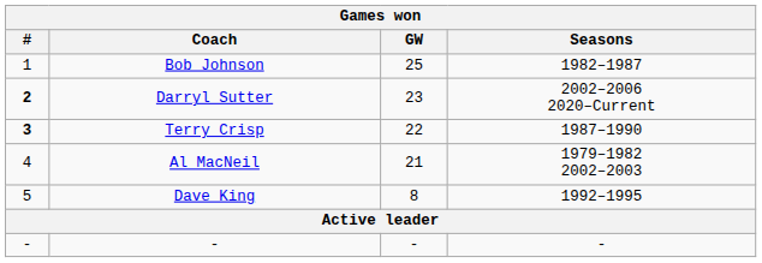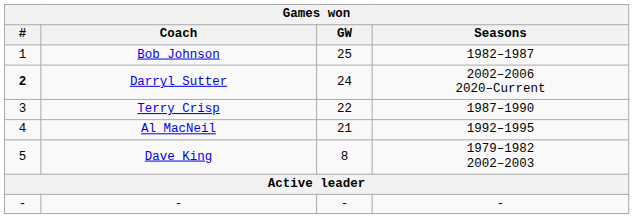 <table class="wikitable" style="text-align: center; font-size: 95%" width="70%">
 <tr>
 <th colspan="4">Games won</th>
 </tr>
 <tr>
 <th>#</th>
 <th>Coach</th>
 <th>GW</th>
 <th>Seasons</th>
 </tr>
 <tr>
 <td>1</td>
 <td><a href='#'>Bob Johnson</a></td>
 <td>25</td>
 <td>1982–1987</td>
 </tr>
 <tr>
 <td><strong>2</strong></td>
 <td><a href='#'>Darryl Sutter</a></td>
-<td>23</td>
+<td>24</td>
 <td>2002–2006<br>2020–Current</td>
 </tr>
 <tr>
-<td><strong>3</strong></td>
+<td>3</td>
 <td><a href='#'>Terry Crisp</a></td>
 <td>22</td>
 <td>1987–1990</td>
 </tr>
 <tr>
 <td>4</td>
 <td><a href='#'>Al MacNeil</a></td>
 <td>21</td>
-<td>1979–1982<br>2002–2003</td>
+<td>1992–1995</td>
 </tr>
 <tr>
 <td>5</td>
 <td><a href='#'>Dave King</a></td>
 <td>8</td>
-<td>1992–1995</td>
+<td>1979–1982<br>2002–2003</td>
 </tr>
 <tr>
 <th colspan="4">Active leader</th>
 </tr>
 <tr>
 <td>-</td>
 <td>-</td>
 <td>-</td>
 <td>-</td>
 </tr>
 </table>
